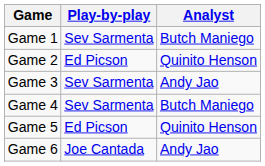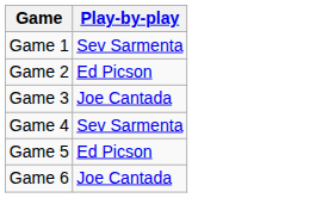 <table class=wikitable>
 <tr>
 <th>Game</th>
 <th><a href='#'>Play-by-play</a></th>
-<th><a href='#'>Analyst</a></th>
 </tr>
 <tr>
 <td>Game 1</td>
 <td><a href='#'>Sev Sarmenta</a></td>
-<td><a href='#'>Butch Maniego</a></td>
 </tr>
 <tr>
 <td>Game 2</td>
 <td><a href='#'>Ed Picson</a></td>
-<td><a href='#'>Quinito Henson</a></td>
 </tr>
 <tr>
 <td>Game 3</td>
-<td><a href='#'>Sev Sarmenta</a></td>
-<td><a href='#'>Andy Jao</a></td>
+<td><a href='#'>Joe Cantada</a></td>
 </tr>
 <tr>
 <td>Game 4</td>
 <td><a href='#'>Sev Sarmenta</a></td>
-<td><a href='#'>Butch Maniego</a></td>
 </tr>
 <tr>
 <td>Game 5</td>
 <td><a href='#'>Ed Picson</a></td>
-<td><a href='#'>Quinito Henson</a></td>
 </tr>
 <tr>
 <td>Game 6</td>
 <td><a href='#'>Joe Cantada</a></td>
-<td><a href='#'>Andy Jao</a></td>
 </tr>
 </table>
